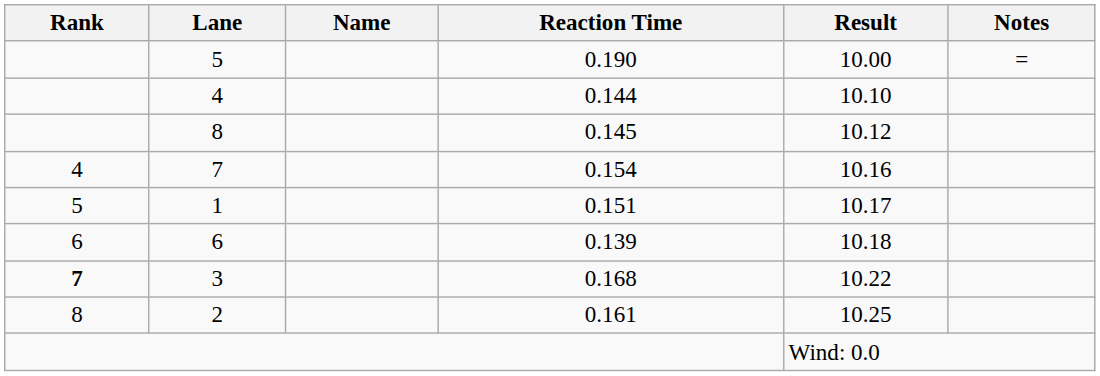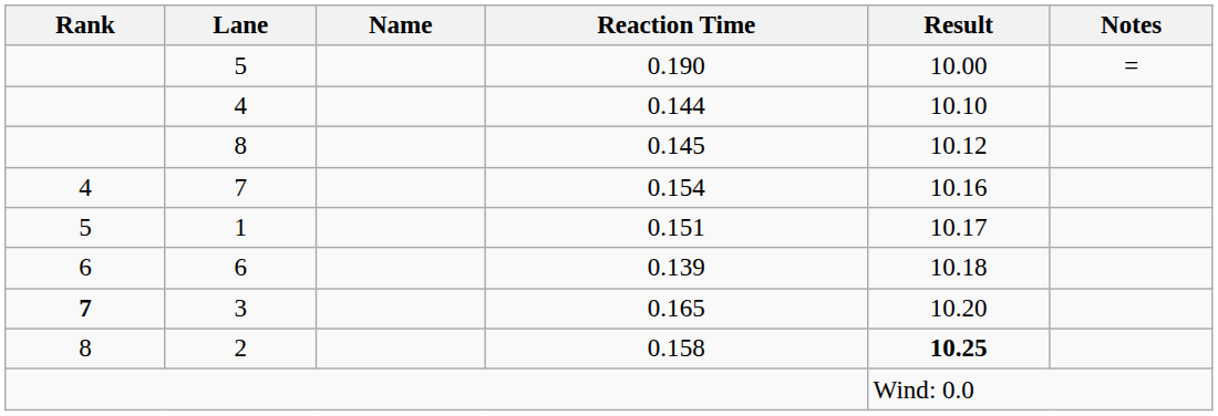 <table class="wikitable" style="text-align:center;width: 60%">
 <tr>
 <th>Rank</th>
 <th>Lane</th>
 <th>Name</th>
 <th>Reaction Time</th>
 <th>Result</th>
 <th>Notes</th>
 </tr>
 <tr>
 <td></td>
 <td>5</td>
 <td align="left"></td>
 <td>0.190</td>
 <td>10.00</td>
 <td>=</td>
 </tr>
 <tr>
 <td></td>
 <td>4</td>
 <td align="left"></td>
 <td>0.144</td>
 <td>10.10</td>
 <td></td>
 </tr>
 <tr>
 <td></td>
 <td>8</td>
 <td align="left"></td>
 <td>0.145</td>
 <td>10.12</td>
 <td></td>
 </tr>
 <tr>
 <td>4</td>
 <td>7</td>
 <td align="left"></td>
 <td>0.154</td>
 <td>10.16</td>
 <td></td>
 </tr>
 <tr>
 <td>5</td>
 <td>1</td>
 <td align="left"></td>
 <td>0.151</td>
 <td>10.17</td>
 <td></td>
 </tr>
 <tr>
 <td>6</td>
 <td>6</td>
 <td align="left"></td>
 <td>0.139</td>
 <td>10.18</td>
 <td></td>
 </tr>
 <tr>
 <td><strong>7</strong></td>
 <td>3</td>
 <td align="left"></td>
-<td>0.168</td>
-<td>10.22</td>
+<td>0.165</td>
+<td>10.20</td>
 <td></td>
 </tr>
 <tr>
 <td>8</td>
 <td>2</td>
 <td align="left"></td>
-<td>0.161</td>
-<td>10.25</td>
+<td>0.158</td>
+<td><strong>10.25</strong></td>
 <td></td>
 </tr>
 <tr class="sortbottom">
 <td colspan=4></td>
 <td colspan="2" style="text-align:left;">Wind: 0.0</td>
 </tr>
 </table>
